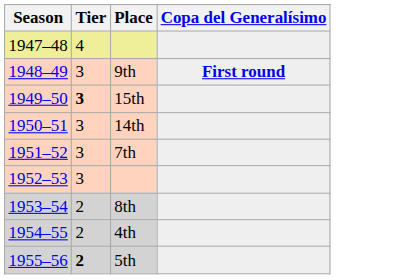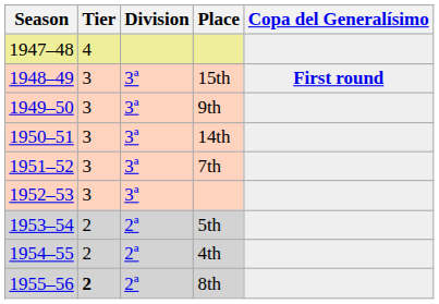 <table class="wikitable">
 <tr style="background:#f0f6fa;">
 <th>Season</th>
 <th>Tier</th>
+<th>Division</th>
 <th>Place</th>
 <th><a href='#'>Copa del Generalísimo</a></th>
 </tr>
 <tr>
 <td style="background:#EFEF99;">1947–48</td>
 <td style="background:#EFEF99;">4</td>
 <td style="background:#EFEF99;"></td>
+<td style="background:#EFEF99;"></td>
 <th style="background:#efefef;"></th>
 </tr>
 <tr>
 <td style="background:#FFD3BD;"><a href='#'>1948–49</a></td>
 <td style="background:#FFD3BD;">3</td>
-<td style="background:#FFD3BD;">9th</td>
+<td style="background:#FFD3BD;"><a href='#'>3ª</a></td>
+<td style="background:#FFD3BD;">15th</td>
 <th style="background:#efefef;"><a href='#'>First round</a></th>
 </tr>
 <tr>
 <td style="background:#FFD3BD;"><a href='#'>1949–50</a></td>
-<td style="background:#FFD3BD;"><strong>3</strong></td>
-<td style="background:#FFD3BD;">15th</td>
+<td style="background:#FFD3BD;">3</td>
+<td style="background:#FFD3BD;"><a href='#'>3ª</a></td>
+<td style="background:#FFD3BD;">9th</td>
 <th style="background:#efefef;"></th>
 </tr>
 <tr>
 <td style="background:#FFD3BD;"><a href='#'>1950–51</a></td>
 <td style="background:#FFD3BD;">3</td>
+<td style="background:#FFD3BD;"><a href='#'>3ª</a></td>
 <td style="background:#FFD3BD;">14th</td>
 <th style="background:#efefef;"></th>
 </tr>
 <tr>
 <td style="background:#FFD3BD;"><a href='#'>1951–52</a></td>
 <td style="background:#FFD3BD;">3</td>
+<td style="background:#FFD3BD;"><a href='#'>3ª</a></td>
 <td style="background:#FFD3BD;">7th</td>
 <th style="background:#efefef;"></th>
 </tr>
 <tr>
 <td style="background:#FFD3BD;"><a href='#'>1952–53</a></td>
 <td style="background:#FFD3BD;">3</td>
+<td style="background:#FFD3BD;"><a href='#'>3ª</a></td>
 <td style="background:#FFD3BD;"></td>
 <th style="background:#efefef;"></th>
 </tr>
 <tr>
 <td style="background:#D3D3D3;"><a href='#'>1953–54</a></td>
 <td style="background:#D3D3D3;">2</td>
-<td style="background:#D3D3D3;">8th</td>
+<td style="background:#D3D3D3;"><a href='#'>2ª</a></td>
+<td style="background:#D3D3D3;">5th</td>
 <th style="background:#efefef;"></th>
 </tr>
 <tr>
 <td style="background:#D3D3D3;"><a href='#'>1954–55</a></td>
 <td style="background:#D3D3D3;">2</td>
+<td style="background:#D3D3D3;"><a href='#'>2ª</a></td>
 <td style="background:#D3D3D3;">4th</td>
 <th style="background:#efefef;"></th>
 </tr>
 <tr>
 <td style="background:#D3D3D3;"><a href='#'>1955–56</a></td>
 <td style="background:#D3D3D3;"><strong>2</strong></td>
-<td style="background:#D3D3D3;">5th</td>
+<td style="background:#D3D3D3;"><a href='#'>2ª</a></td>
+<td style="background:#D3D3D3;">8th</td>
 <th style="background:#efefef;"></th>
 </tr>
 </table>
